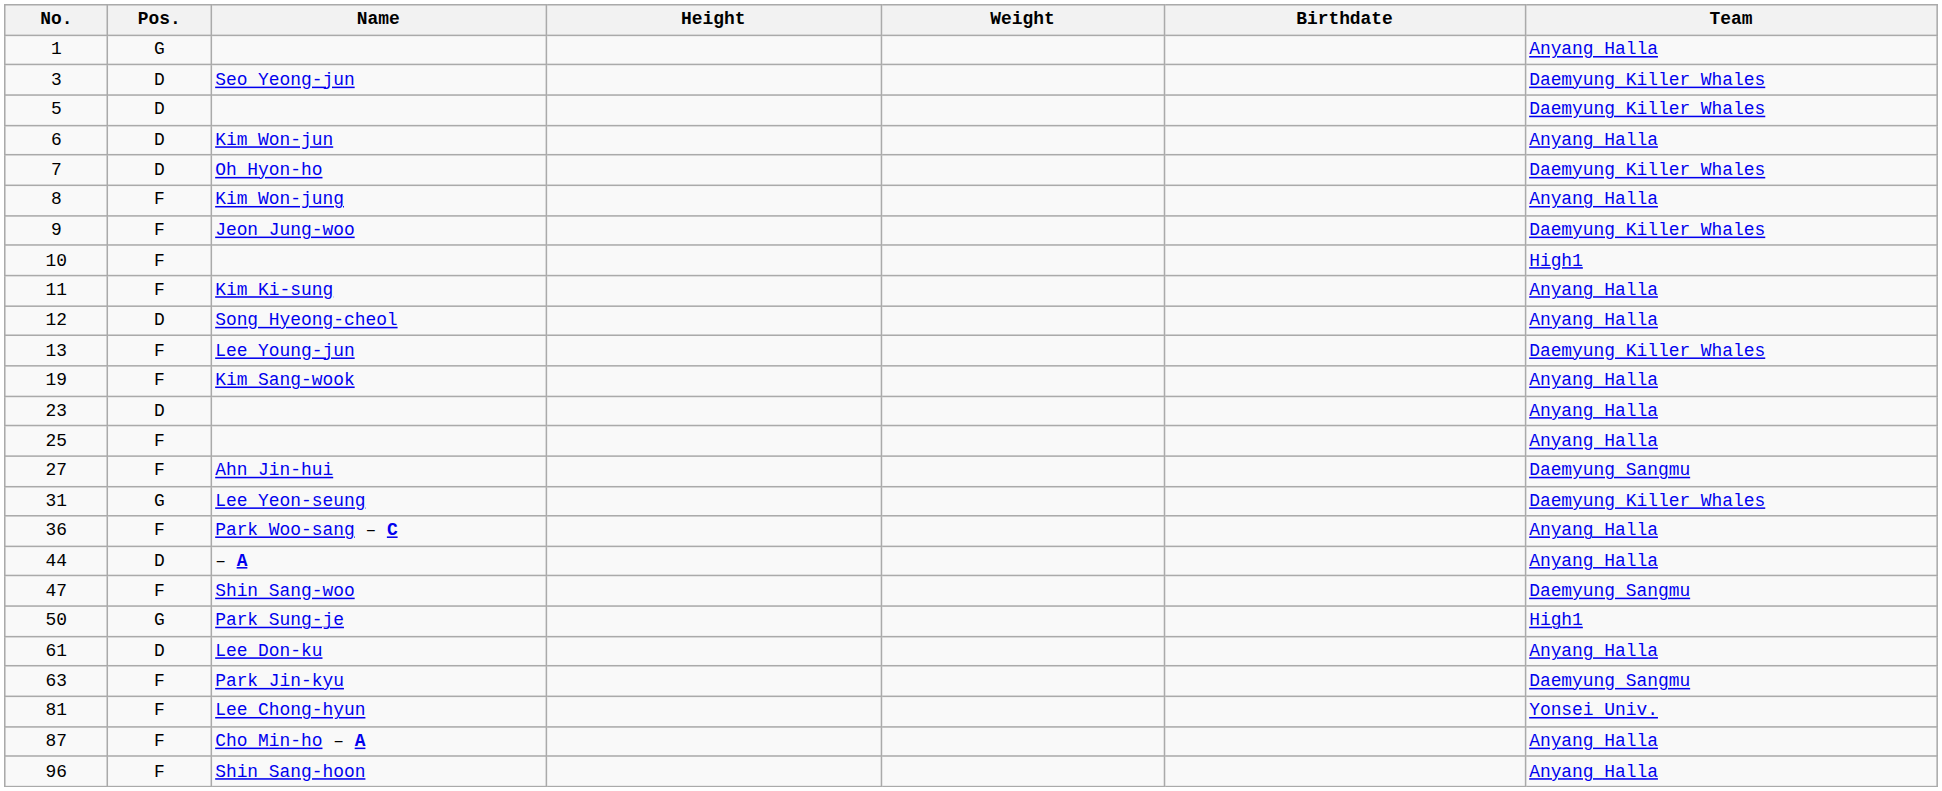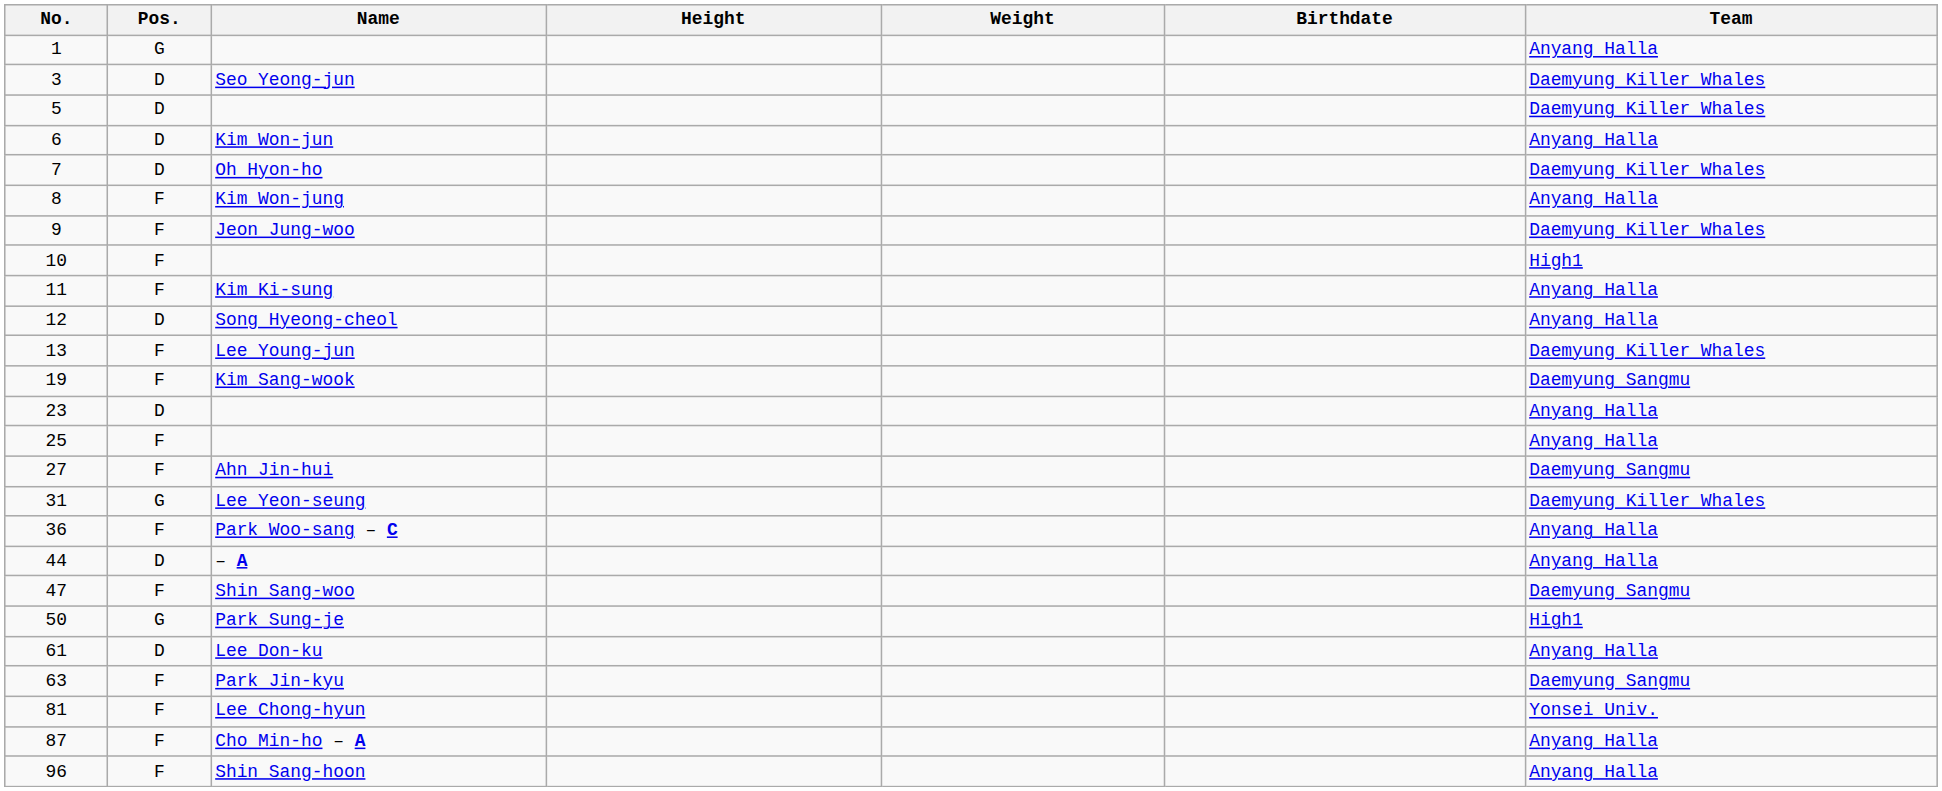 <table width="100%" class="wikitable sortable" style="font-size: 90%; text-align: center;">
 <tr>
 <th style="width:  4%;">No.</th>
 <th style="width:  4%;">Pos.</th>
 <th style="width: 13%;">Name</th>
 <th style="width: 13%;">Height</th>
 <th style="width: 11%;">Weight</th>
 <th style="width: 14%;">Birthdate</th>
 <th style="width: 16%;">Team</th>
 </tr>
 <tr>
 <td>1</td>
 <td>G</td>
 <td align=left></td>
 <td></td>
 <td></td>
 <td></td>
 <td style="text-align:left;"> <a href='#'>Anyang Halla</a></td>
 </tr>
 <tr>
 <td>3</td>
 <td>D</td>
 <td align=left><a href='#'>Seo Yeong-jun</a></td>
 <td></td>
 <td></td>
 <td></td>
 <td style="text-align:left;"> <a href='#'>Daemyung Killer Whales</a></td>
 </tr>
 <tr>
 <td>5</td>
 <td>D</td>
 <td align=left></td>
 <td></td>
 <td></td>
 <td></td>
 <td style="text-align:left;"> <a href='#'>Daemyung Killer Whales</a></td>
 </tr>
 <tr>
 <td>6</td>
 <td>D</td>
 <td align=left><a href='#'>Kim Won-jun</a></td>
 <td></td>
 <td></td>
 <td></td>
 <td style="text-align:left;"> <a href='#'>Anyang Halla</a></td>
 </tr>
 <tr>
 <td>7</td>
 <td>D</td>
 <td align=left><a href='#'>Oh Hyon-ho</a></td>
 <td></td>
 <td></td>
 <td></td>
 <td style="text-align:left;"> <a href='#'>Daemyung Killer Whales</a></td>
 </tr>
 <tr>
 <td>8</td>
 <td>F</td>
 <td align=left><a href='#'>Kim Won-jung</a></td>
 <td></td>
 <td></td>
 <td></td>
 <td style="text-align:left;"> <a href='#'>Anyang Halla</a></td>
 </tr>
 <tr>
 <td>9</td>
 <td>F</td>
 <td align=left><a href='#'>Jeon Jung-woo</a></td>
 <td></td>
 <td></td>
 <td></td>
 <td style="text-align:left;"> <a href='#'>Daemyung Killer Whales</a></td>
 </tr>
 <tr>
 <td>10</td>
 <td>F</td>
 <td align=left></td>
 <td></td>
 <td></td>
 <td></td>
 <td style="text-align:left;"> <a href='#'>High1</a></td>
 </tr>
 <tr>
 <td>11</td>
 <td>F</td>
 <td align=left><a href='#'>Kim Ki-sung</a></td>
 <td></td>
 <td></td>
 <td></td>
 <td style="text-align:left;"> <a href='#'>Anyang Halla</a></td>
 </tr>
 <tr>
 <td>12</td>
 <td>D</td>
 <td align=left><a href='#'>Song Hyeong-cheol</a></td>
 <td></td>
 <td></td>
 <td></td>
 <td style="text-align:left;"> <a href='#'>Anyang Halla</a></td>
 </tr>
 <tr>
 <td>13</td>
 <td>F</td>
 <td align=left><a href='#'>Lee Young-jun</a></td>
 <td></td>
 <td></td>
 <td></td>
 <td style="text-align:left;"> <a href='#'>Daemyung Killer Whales</a></td>
 </tr>
 <tr>
 <td>19</td>
 <td>F</td>
 <td align=left><a href='#'>Kim Sang-wook</a></td>
 <td></td>
 <td></td>
 <td></td>
-<td style="text-align:left;"> <a href='#'>Anyang Halla</a></td>
+<td style="text-align:left;"> <a href='#'>Daemyung Sangmu</a></td>
 </tr>
 <tr>
 <td>23</td>
 <td>D</td>
 <td align=left></td>
 <td></td>
 <td></td>
 <td></td>
 <td style="text-align:left;"> <a href='#'>Anyang Halla</a></td>
 </tr>
 <tr>
 <td>25</td>
 <td>F</td>
 <td align=left></td>
 <td></td>
 <td></td>
 <td></td>
 <td style="text-align:left;"> <a href='#'>Anyang Halla</a></td>
 </tr>
 <tr>
 <td>27</td>
 <td>F</td>
 <td align=left><a href='#'>Ahn Jin-hui</a></td>
 <td></td>
 <td></td>
 <td></td>
 <td style="text-align:left;"> <a href='#'>Daemyung Sangmu</a></td>
 </tr>
 <tr>
 <td>31</td>
 <td>G</td>
 <td align=left><a href='#'>Lee Yeon-seung</a></td>
 <td></td>
 <td></td>
 <td></td>
 <td style="text-align:left;"> <a href='#'>Daemyung Killer Whales</a></td>
 </tr>
 <tr>
 <td>36</td>
 <td>F</td>
 <td align=left><a href='#'>Park Woo-sang</a> – <strong><a href='#'>C</a></strong></td>
 <td></td>
 <td></td>
 <td></td>
 <td style="text-align:left;"> <a href='#'>Anyang Halla</a></td>
 </tr>
 <tr>
 <td>44</td>
 <td>D</td>
 <td align=left> – <strong><a href='#'>A</a></strong></td>
 <td></td>
 <td></td>
 <td></td>
 <td style="text-align:left;"> <a href='#'>Anyang Halla</a></td>
 </tr>
 <tr>
 <td>47</td>
 <td>F</td>
 <td align=left><a href='#'>Shin Sang-woo</a></td>
 <td></td>
 <td></td>
 <td></td>
 <td style="text-align:left;"> <a href='#'>Daemyung Sangmu</a></td>
 </tr>
 <tr>
 <td>50</td>
 <td>G</td>
 <td align=left><a href='#'>Park Sung-je</a></td>
 <td></td>
 <td></td>
 <td></td>
 <td style="text-align:left;"> <a href='#'>High1</a></td>
 </tr>
 <tr>
 <td>61</td>
 <td>D</td>
 <td align=left><a href='#'>Lee Don-ku</a></td>
 <td></td>
 <td></td>
 <td></td>
 <td style="text-align:left;"> <a href='#'>Anyang Halla</a></td>
 </tr>
 <tr>
 <td>63</td>
 <td>F</td>
 <td align=left><a href='#'>Park Jin-kyu</a></td>
 <td></td>
 <td></td>
 <td></td>
 <td style="text-align:left;"> <a href='#'>Daemyung Sangmu</a></td>
 </tr>
 <tr>
 <td>81</td>
 <td>F</td>
 <td align=left><a href='#'>Lee Chong-hyun</a></td>
 <td></td>
 <td></td>
 <td></td>
 <td style="text-align:left;"> <a href='#'>Yonsei Univ.</a></td>
 </tr>
 <tr>
 <td>87</td>
 <td>F</td>
 <td align=left><a href='#'>Cho Min-ho</a> – <strong><a href='#'>A</a></strong></td>
 <td></td>
 <td></td>
 <td></td>
 <td style="text-align:left;"> <a href='#'>Anyang Halla</a></td>
 </tr>
 <tr>
 <td>96</td>
 <td>F</td>
 <td align=left><a href='#'>Shin Sang-hoon</a></td>
 <td></td>
 <td></td>
 <td></td>
 <td style="text-align:left;"> <a href='#'>Anyang Halla</a></td>
 </tr>
 </table>
